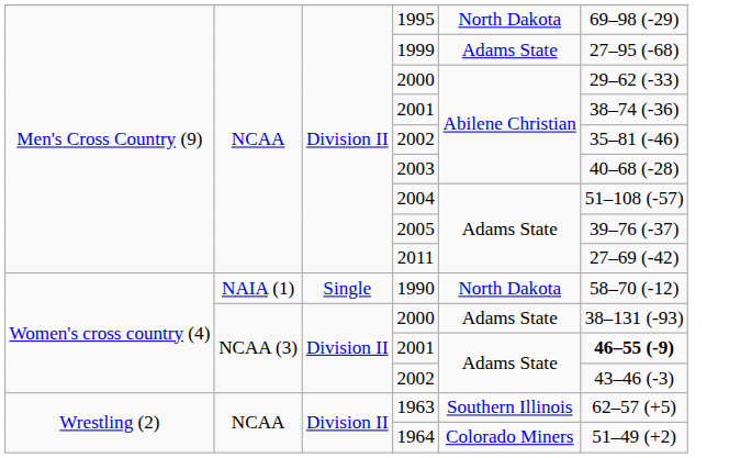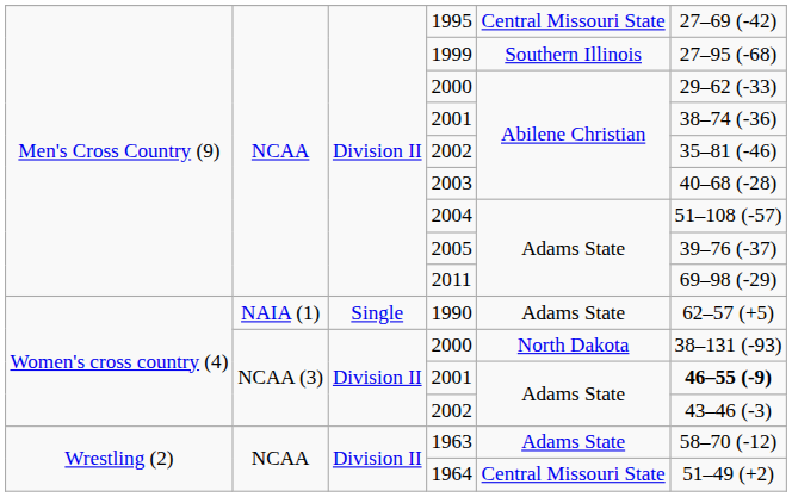 <table class="wikitable">
 <tr>
 </tr>
 <tr align="center">
 <td rowspan="9"><a href='#'>Men's Cross Country</a> (9)</td>
 <td rowspan="9"><a href='#'>NCAA</a></td>
 <td rowspan="9"><a href='#'>Division II</a></td>
 <td>1995</td>
-<td><a href='#'>North Dakota</a></td>
-<td>69–98 (-29)</td>
+<td><a href='#'>Central Missouri State</a></td>
+<td>27–69 (-42)</td>
 </tr>
 <tr align="center">
 <td>1999</td>
-<td><a href='#'>Adams State</a></td>
+<td><a href='#'>Southern Illinois</a></td>
 <td>27–95 (-68)</td>
 </tr>
 <tr align="center">
 <td>2000</td>
 <td rowspan="4"><a href='#'>Abilene Christian</a></td>
 <td>29–62 (-33)</td>
 </tr>
 <tr align="center">
 <td>2001</td>
 <td>38–74 (-36)</td>
 </tr>
 <tr align="center">
 <td>2002</td>
 <td>35–81 (-46)</td>
 </tr>
 <tr align="center">
 <td>2003</td>
 <td>40–68 (-28)</td>
 </tr>
 <tr align="center">
 <td>2004</td>
 <td rowspan="3">Adams State</td>
 <td>51–108 (-57)</td>
 </tr>
 <tr align="center">
 <td>2005</td>
 <td>39–76 (-37)</td>
 </tr>
 <tr align="center">
 <td>2011</td>
-<td>27–69 (-42)</td>
+<td>69–98 (-29)</td>
 </tr>
 <tr align="center">
 <td rowspan="4"><a href='#'>Women's cross country</a> (4)</td>
 <td rowspan="1"><a href='#'>NAIA</a> (1)</td>
 <td rowspan="1"><a href='#'>Single</a></td>
 <td>1990</td>
-<td><a href='#'>North Dakota</a></td>
-<td>58–70 (-12)</td>
+<td>Adams State</td>
+<td>62–57 (+5)</td>
 </tr>
 <tr align="center">
 <td rowspan="3">NCAA (3)</td>
 <td rowspan="3"><a href='#'>Division II</a></td>
 <td>2000</td>
-<td>Adams State</td>
+<td><a href='#'>North Dakota</a></td>
 <td>38–131 (-93)</td>
 </tr>
 <tr align="center">
 <td>2001</td>
 <td rowspan="2">Adams State</td>
 <td><strong>46–55 (-9)</strong></td>
 </tr>
 <tr align="center">
 <td>2002</td>
 <td>43–46 (-3)</td>
 </tr>
 <tr align="center">
 <td rowspan="2"><a href='#'>Wrestling</a> (2)</td>
 <td rowspan="2">NCAA</td>
 <td rowspan="2"><a href='#'>Division II</a></td>
 <td>1963</td>
-<td><a href='#'>Southern Illinois</a></td>
-<td>62–57 (+5)</td>
+<td><a href='#'>Adams State</a></td>
+<td>58–70 (-12)</td>
 </tr>
 <tr align="center">
 <td>1964</td>
-<td><a href='#'>Colorado Miners</a></td>
+<td><a href='#'>Central Missouri State</a></td>
 <td>51–49 (+2)</td>
 </tr>
 </table>
